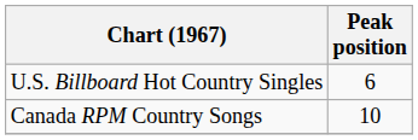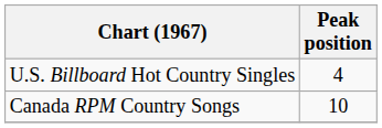 <table class="wikitable sortable">
 <tr>
 <th align="left">Chart (1967)</th>
 <th align="center">Peak<br>position</th>
 </tr>
 <tr>
 <td align="left">U.S. <em>Billboard</em> Hot Country Singles</td>
-<td align="center">6</td>
+<td align="center">4</td>
 </tr>
 <tr>
 <td align="left">Canada <em>RPM</em> Country Songs</td>
 <td align="center">10</td>
 </tr>
 <tr>
 </tr>
 </table>
